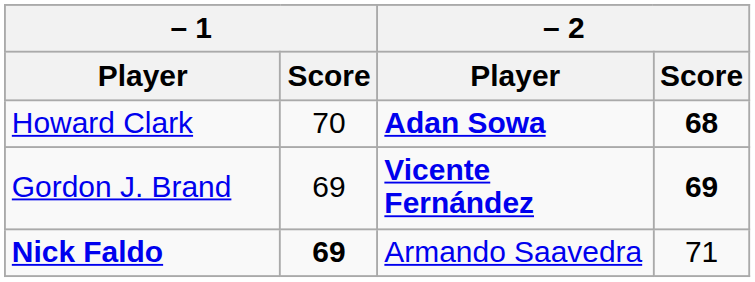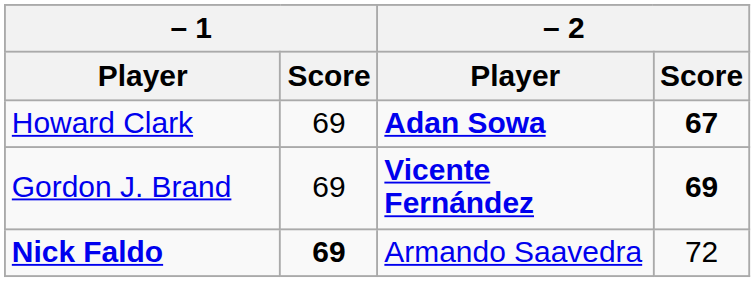 <table class=wikitable>
 <tr>
 <th colspan=2> – 1</th>
 <th colspan=2> – 2</th>
 </tr>
 <tr>
 <th width=140>Player</th>
 <th>Score</th>
 <th width=140>Player</th>
 <th>Score</th>
 </tr>
 <tr>
 <td><a href='#'>Howard Clark</a></td>
-<td align=center>70</td>
+<td align=center>69</td>
 <td><strong><a href='#'>Adan Sowa</a></strong></td>
-<td align=center><strong>68</strong></td>
+<td align=center><strong>67</strong></td>
 </tr>
 <tr>
 <td><a href='#'>Gordon J. Brand</a></td>
 <td align=center>69</td>
 <td><strong><a href='#'>Vicente Fernández</a></strong></td>
 <td align=center><strong>69</strong></td>
 </tr>
 <tr>
 <td><strong><a href='#'>Nick Faldo</a></strong></td>
 <td align=center><strong>69</strong></td>
 <td><a href='#'>Armando Saavedra</a></td>
-<td align=center>71</td>
+<td align=center>72</td>
 </tr>
 </table>
